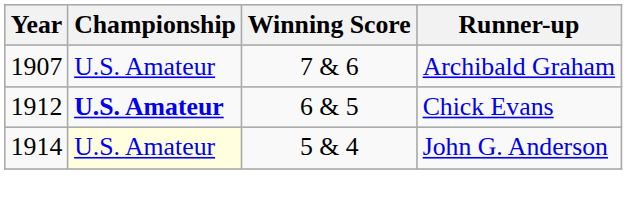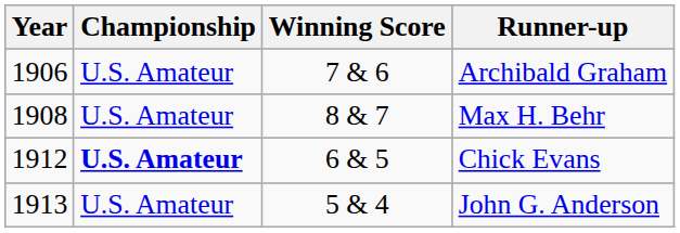 <table class="wikitable">
 <tr>
 <th>Year</th>
 <th>Championship</th>
 <th>Winning Score</th>
 <th>Runner-up</th>
 </tr>
 <tr>
-<td>1907</td>
+<td>1906</td>
 <td><a href='#'>U.S. Amateur</a></td>
 <td align=center>7 & 6</td>
 <td> <a href='#'>Archibald Graham</a></td>
+</tr>
+<tr>
+<td>1908</td>
+<td><a href='#'>U.S. Amateur</a></td>
+<td align=center>8 & 7</td>
+<td> <a href='#'>Max H. Behr</a></td>
 </tr>
 <tr>
 <td>1912</td>
 <td><strong><a href='#'>U.S. Amateur</a></strong></td>
 <td align=center>6 & 5</td>
 <td> <a href='#'>Chick Evans</a></td>
 </tr>
 <tr>
-<td>1914</td>
-<td style="background: lightyellow;"><a href='#'>U.S. Amateur</a></td>
+<td>1913</td>
+<td><a href='#'>U.S. Amateur</a></td>
 <td align=center>5 & 4</td>
 <td> <a href='#'>John G. Anderson</a></td>
 </tr>
 </table>
